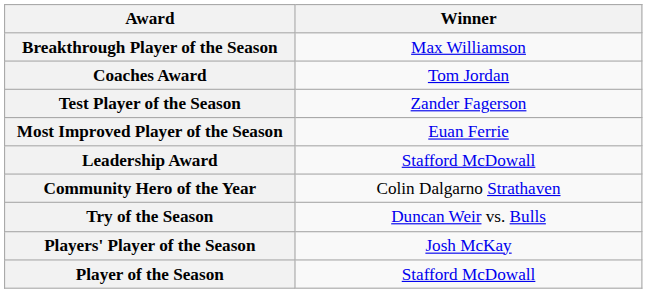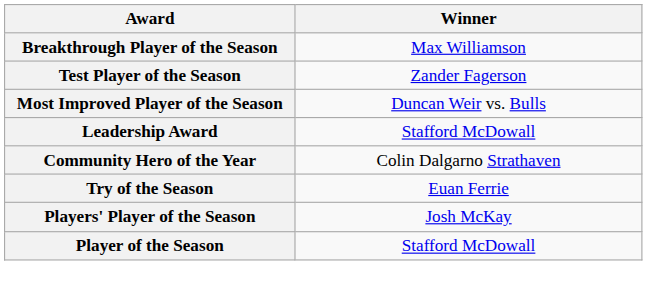 <table class="wikitable" style="font-size:95%; text-align:center;">
 <tr>
 <th style="width:250px;">Award</th>
 <th style="width:300px;">Winner</th>
 </tr>
 <tr>
 <th>Breakthrough Player of the Season</th>
 <td> <a href='#'>Max Williamson</a></td>
 </tr>
 <tr>
-<th>Coaches Award</th>
-<td> <a href='#'>Tom Jordan</a></td>
-</tr>
-<tr>
 <th>Test Player of the Season</th>
 <td> <a href='#'>Zander Fagerson</a></td>
 </tr>
 <tr>
 <th>Most Improved Player of the Season</th>
-<td> <a href='#'>Euan Ferrie</a></td>
+<td> <a href='#'>Duncan Weir</a> vs.  <a href='#'>Bulls</a></td>
 </tr>
 <tr>
 <th>Leadership Award</th>
 <td> <a href='#'>Stafford McDowall</a></td>
 </tr>
 <tr>
 <th>Community Hero of the Year</th>
 <td>Colin Dalgarno <a href='#'>Strathaven</a></td>
 </tr>
 <tr>
 <th>Try of the Season</th>
-<td> <a href='#'>Duncan Weir</a> vs.  <a href='#'>Bulls</a></td>
+<td> <a href='#'>Euan Ferrie</a></td>
 </tr>
 <tr>
 <th>Players' Player of the Season</th>
 <td> <a href='#'>Josh McKay</a></td>
 </tr>
 <tr>
 <th>Player of the Season</th>
 <td> <a href='#'>Stafford McDowall</a></td>
 </tr>
 </table>
